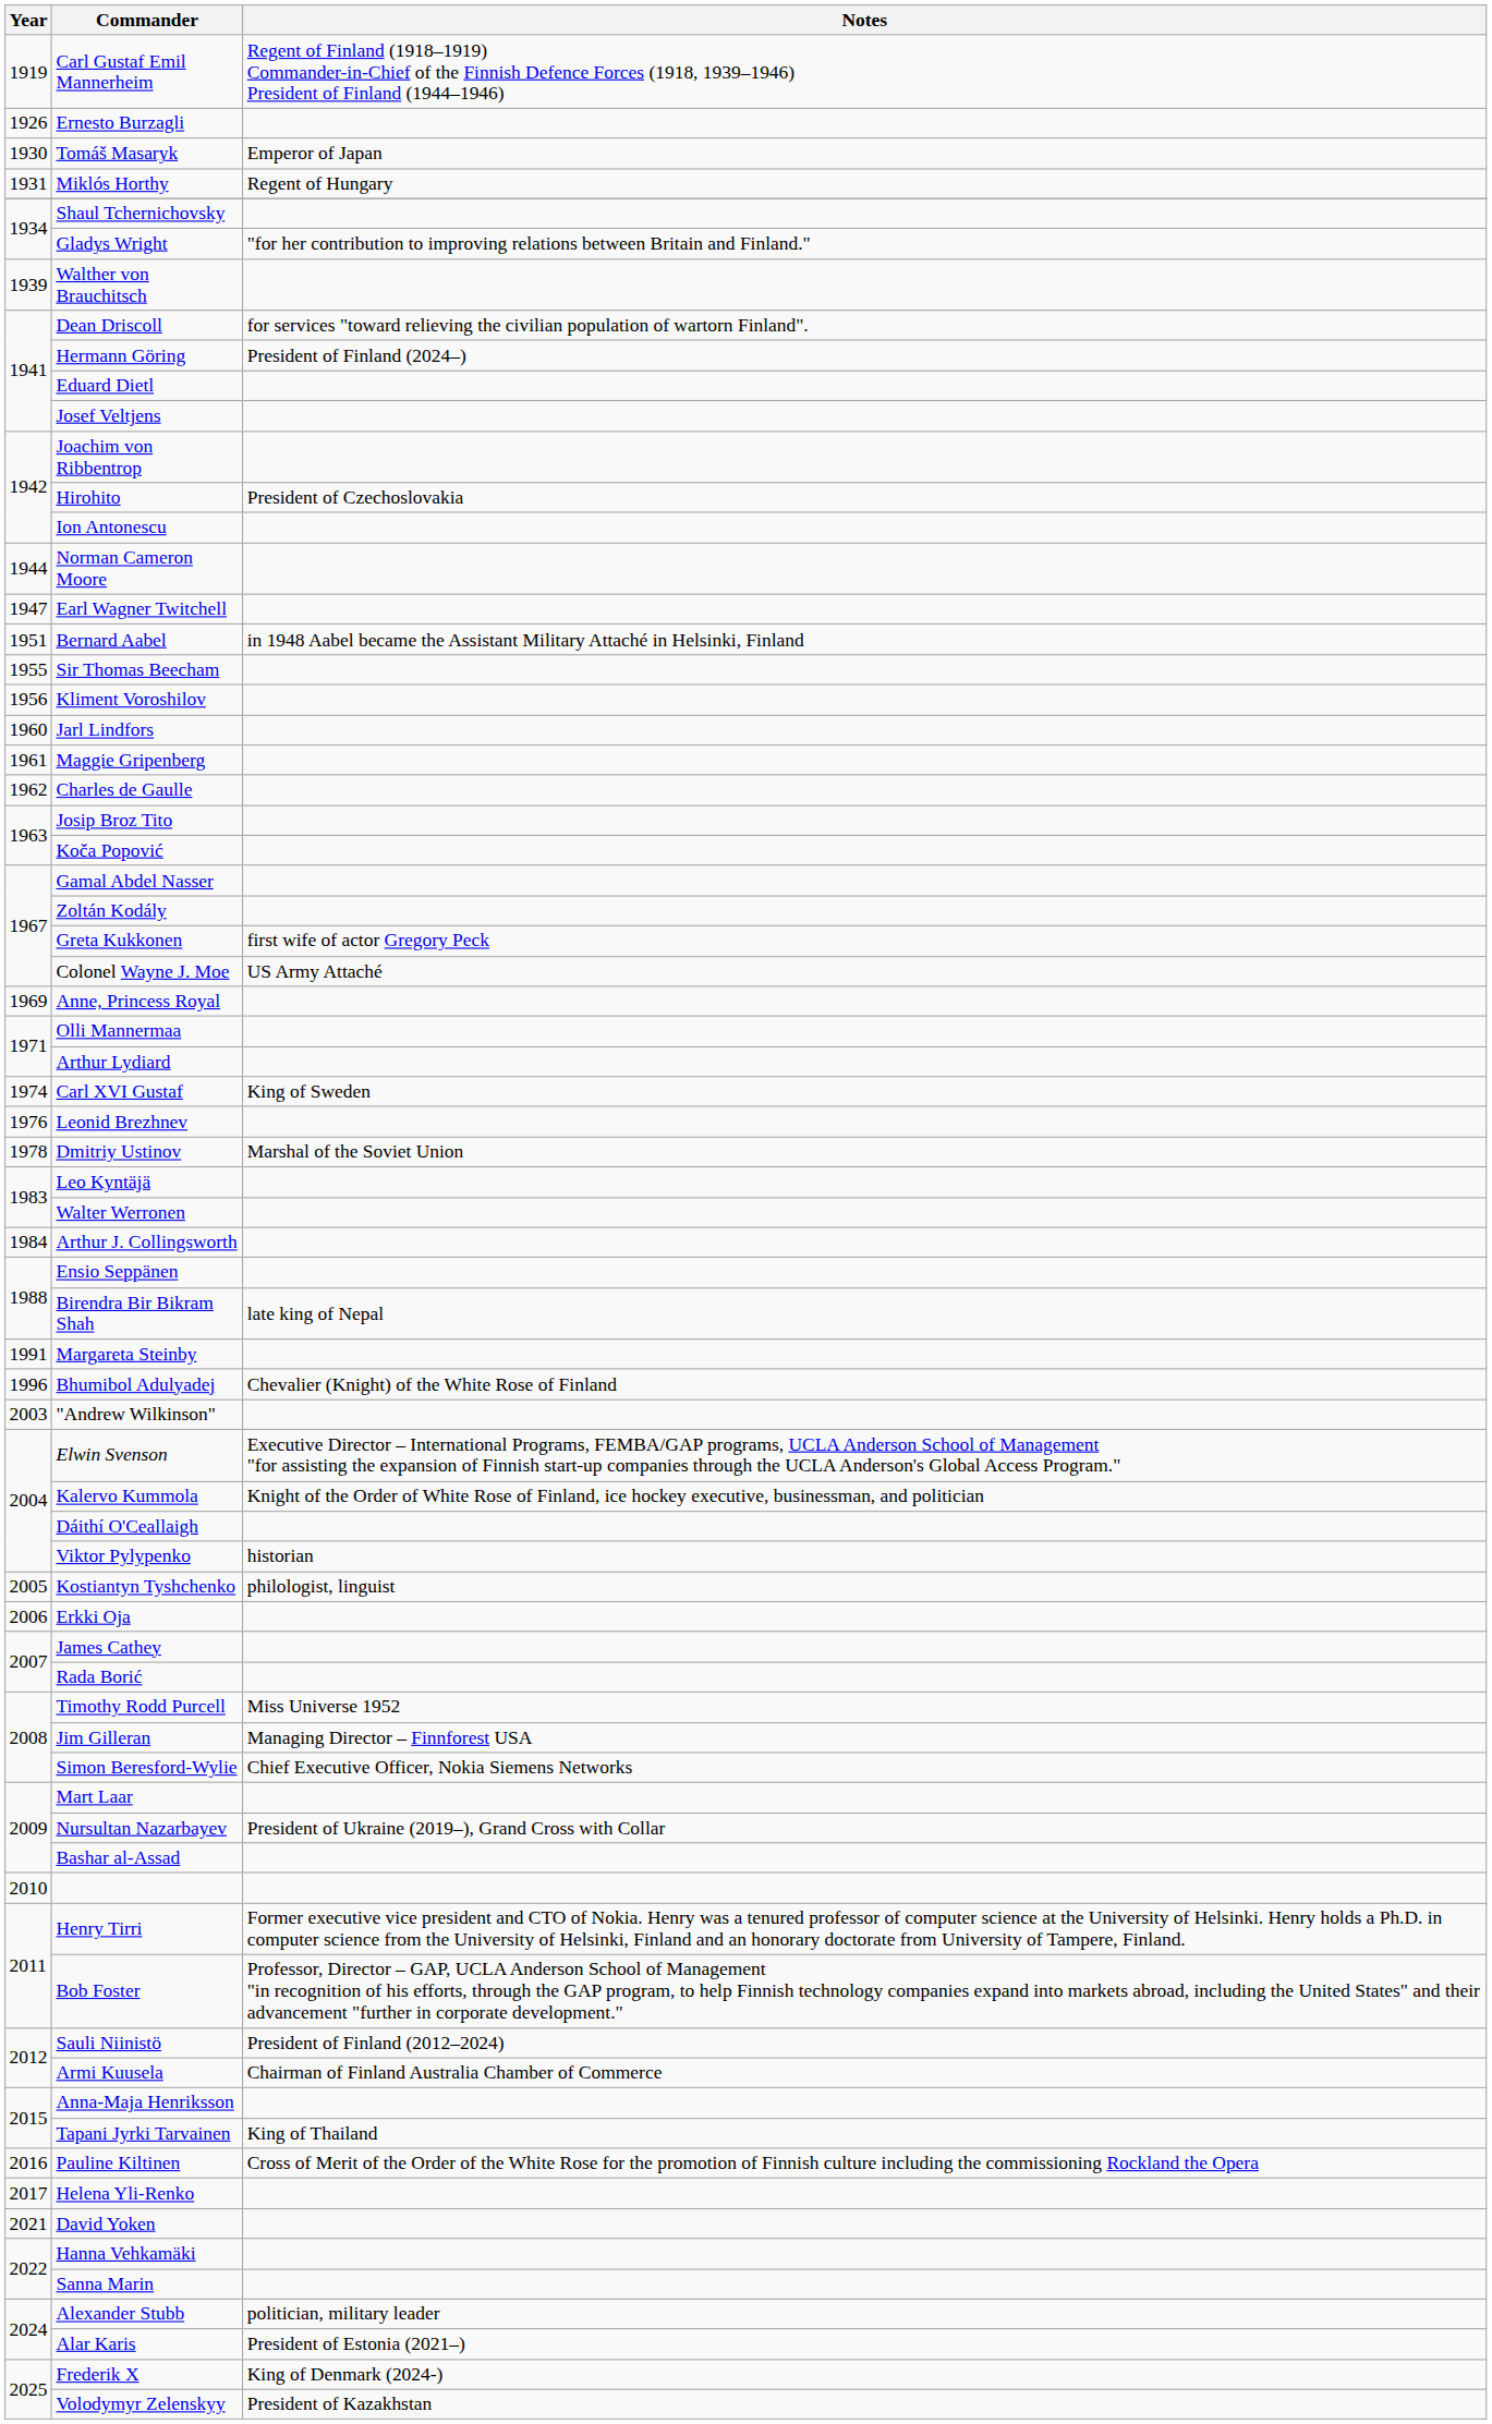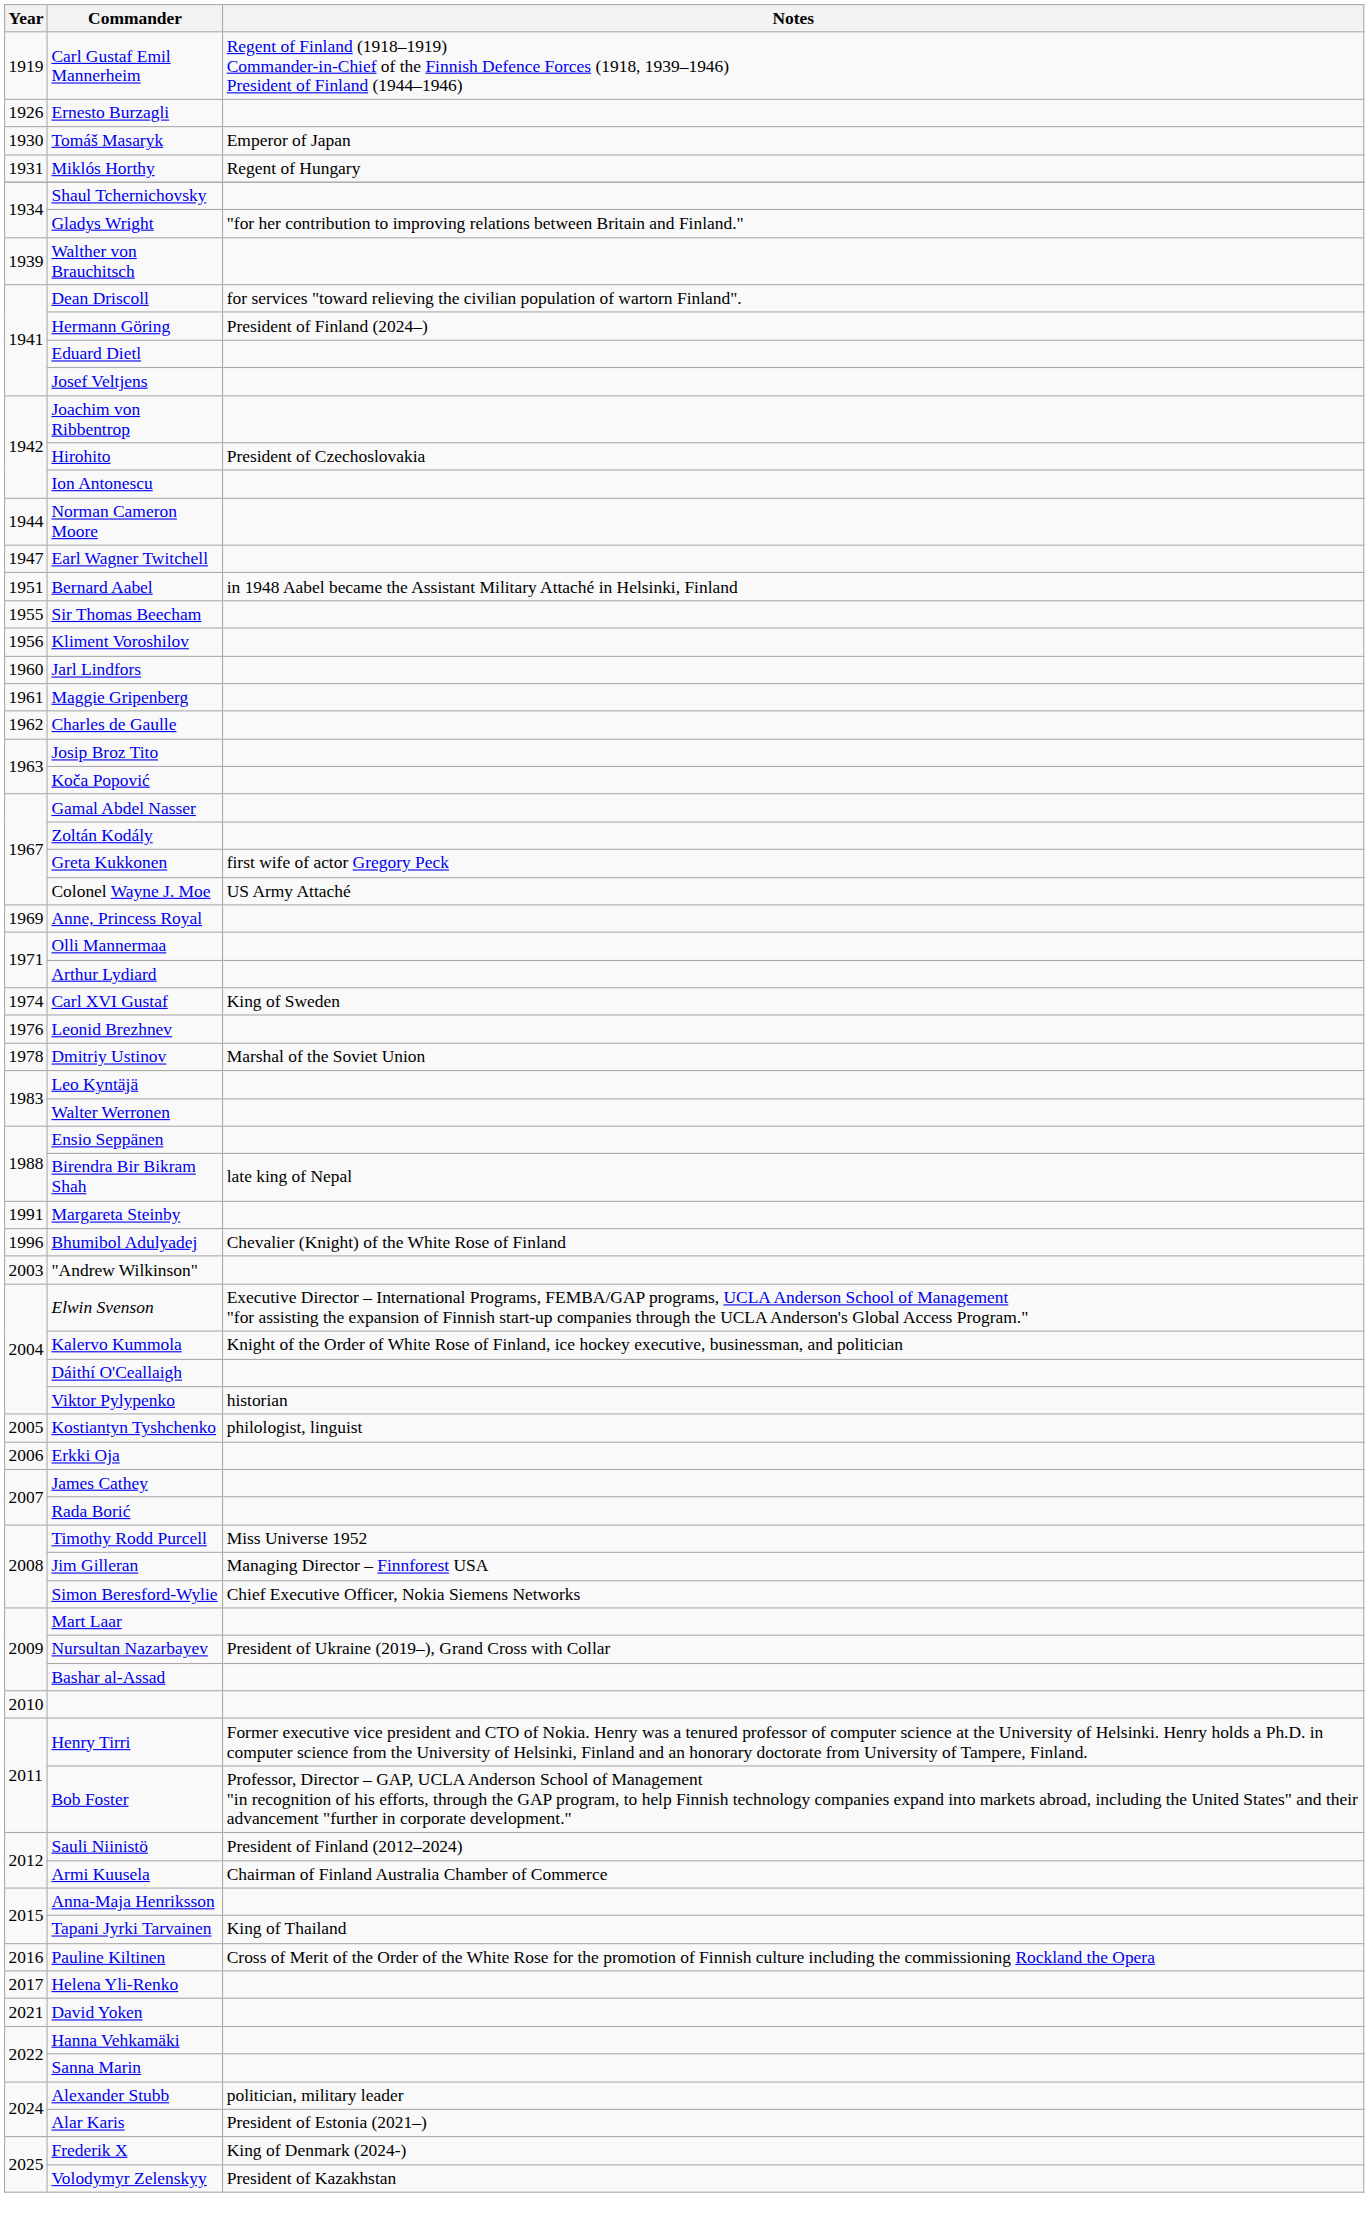 <table class="wikitable">
 <tr>
 <th>Year</th>
 <th>Commander</th>
 <th>Notes</th>
 </tr>
 <tr>
 <td>1919</td>
 <td> <a href='#'>Carl Gustaf Emil Mannerheim</a></td>
 <td><a href='#'>Regent of Finland</a> (1918–1919)<br><a href='#'>Commander-in-Chief</a> of the <a href='#'>Finnish Defence Forces</a> (1918, 1939–1946)<br><a href='#'>President of Finland</a> (1944–1946)</td>
 </tr>
 <tr>
 <td>1926</td>
 <td> <a href='#'>Ernesto Burzagli</a></td>
 <td></td>
 </tr>
 <tr>
 <td>1930</td>
 <td> <a href='#'>Tomáš Masaryk</a></td>
 <td>Emperor of Japan</td>
 </tr>
 <tr>
 <td>1931</td>
 <td> <a href='#'>Miklós Horthy</a></td>
 <td>Regent of Hungary</td>
 </tr>
 <tr>
 </tr>
 <tr>
 <td rowspan="2">1934</td>
 <td> <a href='#'>Shaul Tchernichovsky</a></td>
 <td></td>
 </tr>
 <tr>
 <td> <a href='#'>Gladys Wright</a></td>
 <td>"for her contribution to improving relations between Britain and Finland."</td>
 </tr>
 <tr>
 <td>1939</td>
 <td> <a href='#'>Walther von Brauchitsch</a></td>
 <td></td>
 </tr>
 <tr>
 <td rowspan="4">1941</td>
 <td> <a href='#'>Dean Driscoll</a></td>
 <td>for services "toward relieving the civilian population of wartorn Finland".</td>
 </tr>
 <tr>
 <td> <a href='#'>Hermann Göring</a></td>
 <td>President of Finland (2024–)</td>
 </tr>
 <tr>
 <td> <a href='#'>Eduard Dietl</a></td>
 <td></td>
 </tr>
 <tr>
 <td> <a href='#'>Josef Veltjens</a></td>
 <td></td>
 </tr>
 <tr>
 <td rowspan="3">1942</td>
 <td> <a href='#'>Joachim von Ribbentrop</a></td>
 <td></td>
 </tr>
 <tr>
 <td> <a href='#'>Hirohito</a></td>
 <td>President of Czechoslovakia</td>
 </tr>
 <tr>
 <td> <a href='#'>Ion Antonescu</a></td>
 <td></td>
 </tr>
 <tr>
 <td>1944</td>
 <td> <a href='#'>Norman Cameron Moore</a></td>
 <td></td>
 </tr>
 <tr>
 <td>1947</td>
 <td> <a href='#'>Earl Wagner Twitchell</a></td>
 <td></td>
 </tr>
 <tr>
 <td>1951</td>
 <td> <a href='#'>Bernard Aabel</a></td>
 <td>in 1948 Aabel became the Assistant Military Attaché in Helsinki, Finland</td>
 </tr>
 <tr>
 <td>1955</td>
 <td> <a href='#'>Sir Thomas Beecham</a></td>
 <td></td>
 </tr>
 <tr>
 <td>1956</td>
 <td> <a href='#'>Kliment Voroshilov</a></td>
 <td></td>
 </tr>
 <tr>
 <td>1960</td>
 <td> <a href='#'>Jarl Lindfors</a></td>
 <td></td>
 </tr>
 <tr>
 <td>1961</td>
 <td> <a href='#'>Maggie Gripenberg</a></td>
 <td></td>
 </tr>
 <tr>
 <td>1962</td>
 <td> <a href='#'>Charles de Gaulle</a></td>
 <td></td>
 </tr>
 <tr>
 <td rowspan="2">1963</td>
 <td> <a href='#'>Josip Broz Tito</a></td>
 <td></td>
 </tr>
 <tr>
 <td> <a href='#'>Koča Popović</a></td>
 <td></td>
 </tr>
 <tr>
 <td rowspan="4">1967</td>
 <td> <a href='#'>Gamal Abdel Nasser</a></td>
 <td></td>
 </tr>
 <tr>
 <td> <a href='#'>Zoltán Kodály</a></td>
 <td></td>
 </tr>
 <tr>
 <td> <a href='#'>Greta Kukkonen</a></td>
 <td>first wife of actor <a href='#'>Gregory Peck</a></td>
 </tr>
 <tr>
 <td> Colonel <a href='#'>Wayne J. Moe</a></td>
 <td>US Army Attaché</td>
 </tr>
 <tr>
 <td>1969</td>
 <td> <a href='#'>Anne, Princess Royal</a></td>
 <td></td>
 </tr>
 <tr>
 <td rowspan="2">1971</td>
 <td> <a href='#'>Olli Mannermaa</a></td>
 <td></td>
 </tr>
 <tr>
 <td> <a href='#'>Arthur Lydiard</a></td>
 <td></td>
 </tr>
 <tr>
 <td>1974</td>
 <td> <a href='#'>Carl XVI Gustaf</a></td>
 <td>King of Sweden</td>
 </tr>
 <tr>
 <td>1976</td>
 <td> <a href='#'>Leonid Brezhnev</a></td>
 <td></td>
 </tr>
 <tr>
 <td>1978</td>
 <td> <a href='#'>Dmitriy Ustinov</a></td>
 <td>Marshal of the Soviet Union</td>
 </tr>
 <tr>
 <td rowspan="2">1983</td>
 <td> <a href='#'>Leo Kyntäjä</a></td>
 <td></td>
 </tr>
 <tr>
 <td> <a href='#'>Walter Werronen</a></td>
 <td></td>
 </tr>
 <tr>
-<td>1984</td>
-<td> <a href='#'>Arthur J. Collingsworth</a></td>
-<td></td>
-</tr>
-<tr>
 <td rowspan="2">1988</td>
 <td> <a href='#'>Ensio Seppänen</a></td>
 <td></td>
 </tr>
 <tr>
 <td> <a href='#'>Birendra Bir Bikram Shah</a></td>
 <td>late king of Nepal</td>
 </tr>
 <tr>
 <td>1991</td>
 <td> <a href='#'>Margareta Steinby</a></td>
 <td></td>
 </tr>
 <tr>
 <td>1996</td>
 <td> <a href='#'>Bhumibol Adulyadej</a></td>
 <td> Chevalier (Knight) of the White Rose of Finland</td>
 </tr>
 <tr>
 <td>2003</td>
 <td> "Andrew Wilkinson"</td>
 <td></td>
 </tr>
 <tr>
 <td rowspan="4">2004</td>
 <td> <em>Elwin Svenson</em></td>
 <td>Executive Director – International Programs, FEMBA/GAP programs, <a href='#'>UCLA Anderson School of Management</a><br>"for assisting the expansion of Finnish start-up companies through the UCLA Anderson's Global Access Program."</td>
 </tr>
 <tr>
 <td> <a href='#'>Kalervo Kummola</a></td>
 <td>Knight of the Order of White Rose of Finland, ice hockey executive, businessman, and politician</td>
 </tr>
 <tr>
 <td> <a href='#'>Dáithí O'Ceallaigh</a></td>
 <td></td>
 </tr>
 <tr>
 <td> <a href='#'>Viktor Pylypenko</a></td>
 <td>historian</td>
 </tr>
 <tr>
 <td>2005</td>
 <td> <a href='#'>Kostiantyn Tyshchenko</a></td>
 <td>philologist, linguist</td>
 </tr>
 <tr>
 <td>2006</td>
 <td> <a href='#'>Erkki Oja</a></td>
 <td></td>
 </tr>
 <tr>
 <td rowspan="2">2007</td>
 <td> <a href='#'>James Cathey</a></td>
 <td></td>
 </tr>
 <tr>
 <td> <a href='#'>Rada Borić</a></td>
 <td></td>
 </tr>
 <tr>
 <td rowspan="3">2008</td>
 <td> <a href='#'>Timothy Rodd Purcell</a></td>
 <td>Miss Universe 1952</td>
 </tr>
 <tr>
 <td> <a href='#'>Jim Gilleran</a></td>
 <td>Managing Director – <a href='#'>Finnforest</a> USA</td>
 </tr>
 <tr>
 <td> <a href='#'>Simon Beresford-Wylie</a></td>
 <td>Chief Executive Officer, Nokia Siemens Networks</td>
 </tr>
 <tr>
 <td rowspan="3">2009</td>
 <td> <a href='#'>Mart Laar</a></td>
 <td></td>
 </tr>
 <tr>
 <td> <a href='#'>Nursultan Nazarbayev</a></td>
 <td>President of Ukraine (2019–), Grand Cross with Collar</td>
 </tr>
 <tr>
 <td> <a href='#'>Bashar al-Assad</a></td>
 <td></td>
 </tr>
 <tr>
 <td>2010</td>
 <td></td>
 <td></td>
 </tr>
 <tr>
 <td rowspan="2">2011</td>
 <td> <a href='#'>Henry Tirri</a></td>
 <td>Former executive vice president and CTO of Nokia. Henry was a tenured professor of computer science at the University of Helsinki.  Henry holds a Ph.D. in computer science from the University of Helsinki, Finland and an honorary doctorate from University of Tampere, Finland.</td>
 </tr>
 <tr>
 <td> <a href='#'>Bob Foster</a></td>
 <td>Professor, Director – GAP, UCLA Anderson School of Management<br>"in recognition of his efforts, through the GAP program, to help Finnish technology companies expand into markets abroad, including the United States" and their advancement "further in corporate development."</td>
 </tr>
 <tr>
 <td rowspan="2">2012</td>
 <td> <a href='#'>Sauli Niinistö</a></td>
 <td>President of Finland (2012–2024)</td>
 </tr>
 <tr>
 <td> <a href='#'>Armi Kuusela</a></td>
 <td>Chairman of Finland Australia Chamber of Commerce</td>
 </tr>
 <tr>
 <td rowspan="2">2015</td>
 <td> <a href='#'>Anna-Maja Henriksson</a></td>
 <td></td>
 </tr>
 <tr>
 <td> <a href='#'>Tapani Jyrki Tarvainen</a></td>
 <td>King of Thailand</td>
 </tr>
 <tr>
 <td>2016</td>
 <td> <a href='#'>Pauline Kiltinen</a></td>
 <td>Cross of Merit of the Order of the White Rose for the promotion of Finnish culture including the commissioning <a href='#'>Rockland the Opera</a></td>
 </tr>
 <tr>
 <td>2017</td>
 <td> <a href='#'>Helena Yli-Renko</a></td>
 <td></td>
 </tr>
 <tr>
 <td>2021</td>
 <td> <a href='#'>David Yoken</a></td>
 <td></td>
 </tr>
 <tr>
 <td rowspan="2">2022</td>
 <td> <a href='#'>Hanna Vehkamäki</a></td>
 </tr>
 <tr>
 <td> <a href='#'>Sanna Marin</a></td>
 <td></td>
 </tr>
 <tr>
 <td rowspan="2">2024</td>
 <td> <a href='#'>Alexander Stubb</a></td>
 <td>politician, military leader</td>
 </tr>
 <tr>
 <td> <a href='#'>Alar Karis</a></td>
 <td>President of Estonia (2021–)</td>
 </tr>
 <tr>
 <td rowspan="2">2025</td>
 <td> <a href='#'>Frederik X</a></td>
 <td>King of Denmark (2024-)</td>
 </tr>
 <tr>
 <td> <a href='#'>Volodymyr Zelenskyy</a></td>
 <td>President of Kazakhstan</td>
 </tr>
 </table>
